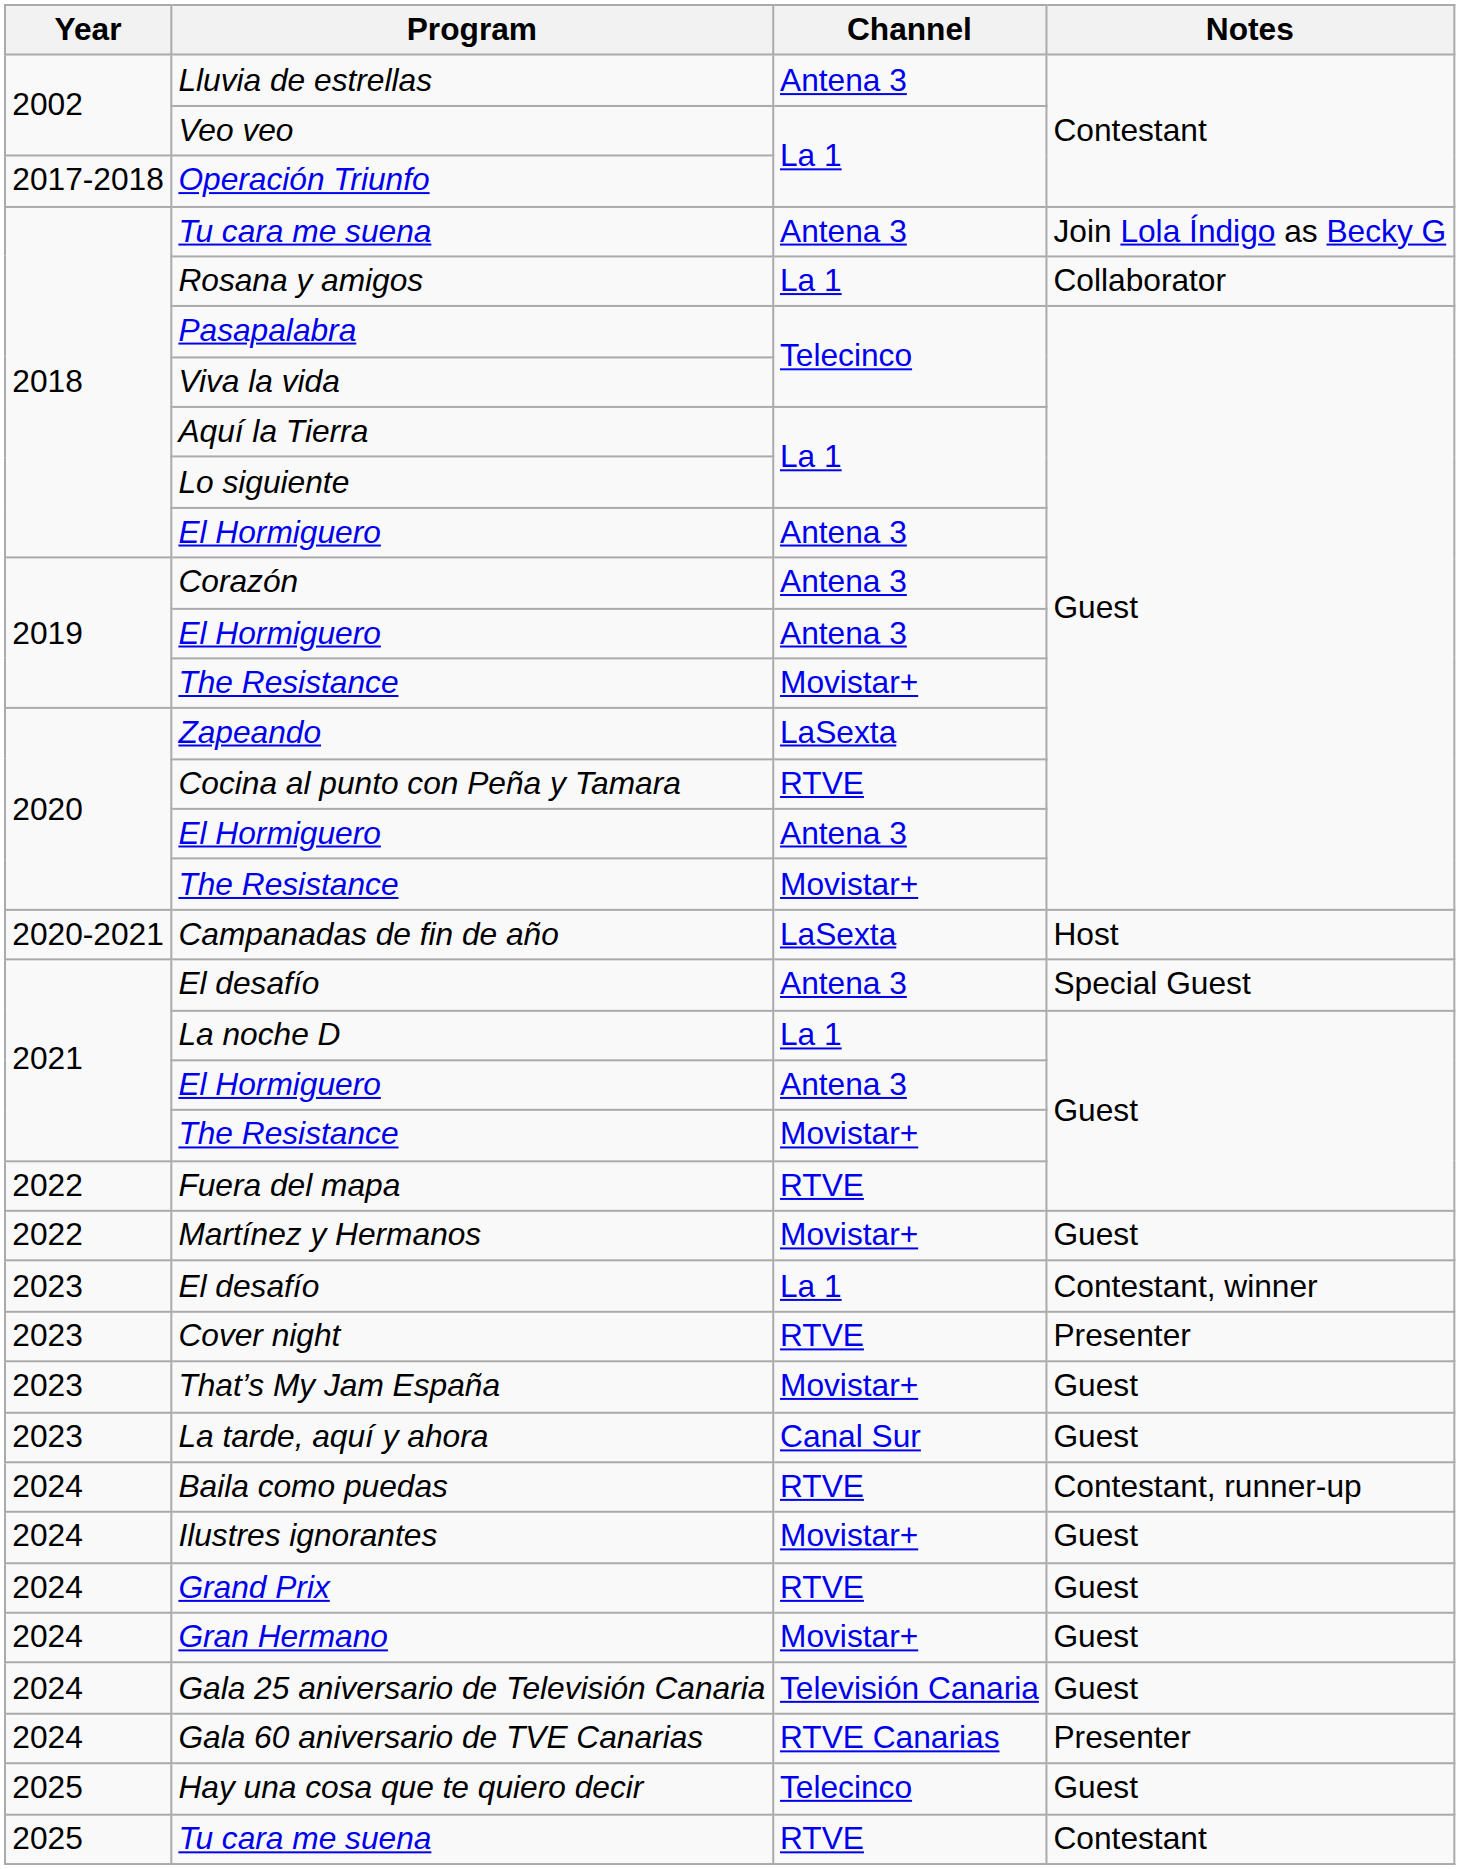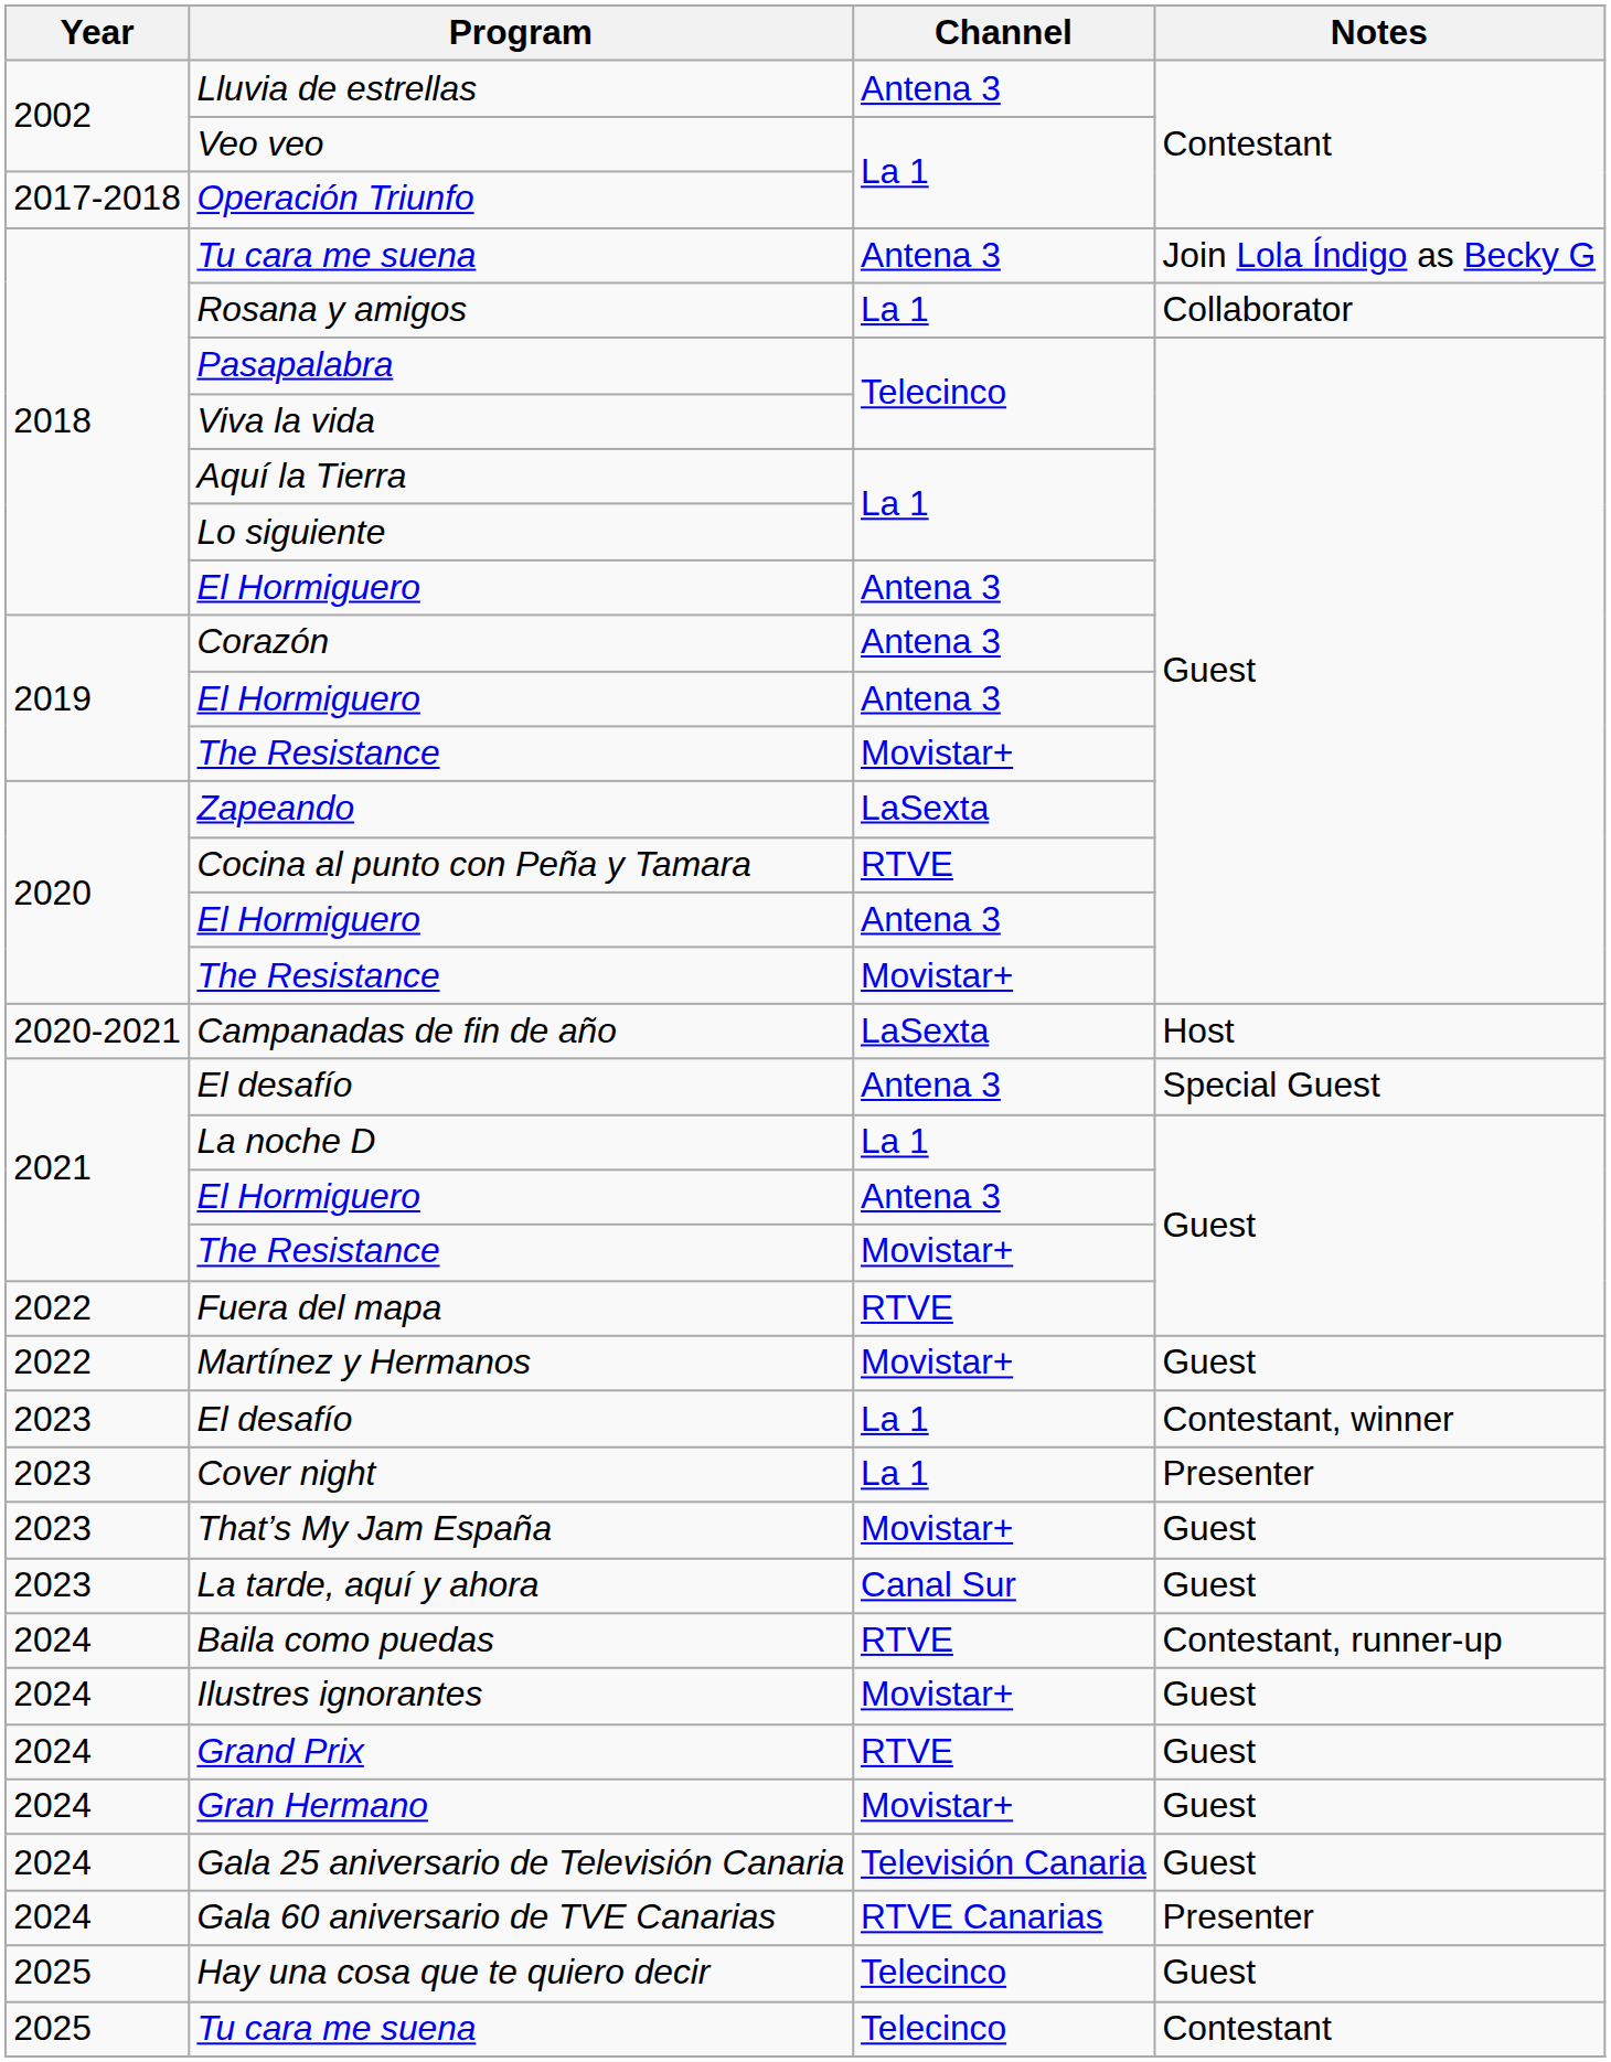 <table class="wikitable">
 <tr>
 <th>Year</th>
 <th>Program</th>
 <th>Channel</th>
 <th>Notes</th>
 </tr>
 <tr>
 <td rowspan="2">2002</td>
 <td><em>Lluvia de estrellas</em></td>
 <td><a href='#'>Antena 3</a></td>
 <td rowspan="3">Contestant</td>
 </tr>
 <tr>
 <td><em>Veo veo</em></td>
 <td rowspan="2"><a href='#'>La 1</a></td>
 </tr>
 <tr>
 <td>2017-2018</td>
 <td><a href='#'><em>Operación Triunfo</em></a></td>
 </tr>
 <tr>
 <td rowspan="7">2018</td>
 <td><em><a href='#'>Tu cara me suena</a></em></td>
 <td><a href='#'>Antena 3</a></td>
 <td>Join <a href='#'>Lola Índigo</a> as <a href='#'>Becky G</a></td>
 </tr>
 <tr>
 <td><em>Rosana y amigos</em></td>
 <td><a href='#'>La 1</a></td>
 <td>Collaborator</td>
 </tr>
 <tr>
 <td><em><a href='#'>Pasapalabra</a></em></td>
 <td rowspan="2"><a href='#'>Telecinco</a></td>
 <td rowspan="12">Guest</td>
 </tr>
 <tr>
 <td><em>Viva la vida</em></td>
 </tr>
 <tr>
 <td><em>Aquí la Tierra</em></td>
 <td rowspan="2"><a href='#'>La 1</a></td>
 </tr>
 <tr>
 <td><em>Lo siguiente</em></td>
 </tr>
 <tr>
 <td><em><a href='#'>El Hormiguero</a></em></td>
 <td><a href='#'>Antena 3</a></td>
 </tr>
 <tr>
 <td rowspan="3">2019</td>
 <td><em>Corazón</em></td>
 <td><a href='#'>Antena 3</a></td>
 </tr>
 <tr>
 <td><em><a href='#'>El Hormiguero</a></em></td>
 <td><a href='#'>Antena 3</a></td>
 </tr>
 <tr>
 <td><em><a href='#'>The Resistance</a></em></td>
 <td><a href='#'>Movistar+</a></td>
 </tr>
 <tr>
 <td rowspan="4">2020</td>
 <td><em><a href='#'>Zapeando</a></em></td>
 <td><a href='#'>LaSexta</a></td>
 </tr>
 <tr>
 <td><em>Cocina al punto con Peña y Tamara</em></td>
 <td><a href='#'>RTVE</a></td>
 </tr>
 <tr>
 <td><em><a href='#'>El Hormiguero</a></em></td>
 <td><a href='#'>Antena 3</a></td>
 </tr>
 <tr>
 <td><em><a href='#'>The Resistance</a></em></td>
 <td><a href='#'>Movistar+</a></td>
 </tr>
 <tr>
 <td>2020-2021</td>
 <td><em>Campanadas de fin de año</em></td>
 <td><a href='#'>LaSexta</a></td>
 <td>Host</td>
 </tr>
 <tr>
 <td rowspan="4">2021</td>
 <td><em>El desafío</em></td>
 <td><a href='#'>Antena 3</a></td>
 <td>Special Guest</td>
 </tr>
 <tr>
 <td><em>La noche D</em></td>
 <td><a href='#'>La 1</a></td>
 <td rowspan="4">Guest</td>
 </tr>
 <tr>
 <td><em><a href='#'>El Hormiguero</a></em></td>
 <td><a href='#'>Antena 3</a></td>
 </tr>
 <tr>
 <td><em><a href='#'>The Resistance</a></em></td>
 <td><a href='#'>Movistar+</a></td>
 </tr>
 <tr>
 <td>2022</td>
 <td><em>Fuera del mapa</em></td>
 <td><a href='#'>RTVE</a></td>
 </tr>
 <tr>
 <td>2022</td>
 <td><em>Martínez y Hermanos</em></td>
 <td><a href='#'>Movistar+</a></td>
 <td>Guest</td>
 </tr>
 <tr>
 <td>2023</td>
 <td><em>El desafío</em></td>
 <td><a href='#'>La 1</a></td>
 <td>Contestant, winner</td>
 </tr>
 <tr>
 <td>2023</td>
 <td><em>Cover night</em></td>
-<td><a href='#'>RTVE</a></td>
+<td><a href='#'>La 1</a></td>
 <td>Presenter</td>
 </tr>
 <tr>
 <td>2023</td>
 <td><em>That’s My Jam España</em></td>
 <td><a href='#'>Movistar+</a></td>
 <td>Guest</td>
 </tr>
 <tr>
 <td>2023</td>
 <td><em>La tarde, aquí y ahora</em></td>
 <td><a href='#'>Canal Sur</a></td>
 <td>Guest</td>
 </tr>
 <tr>
 <td>2024</td>
 <td><em>Baila como puedas</em></td>
 <td><a href='#'>RTVE</a></td>
 <td>Contestant, runner-up</td>
 </tr>
 <tr>
 <td>2024</td>
 <td><em>Ilustres ignorantes</em></td>
 <td><a href='#'>Movistar+</a></td>
 <td>Guest</td>
 </tr>
 <tr>
 <td>2024</td>
 <td><em><a href='#'>Grand Prix</a></em></td>
 <td><a href='#'>RTVE</a></td>
 <td>Guest</td>
 </tr>
 <tr>
 <td>2024</td>
 <td><em><a href='#'>Gran Hermano</a></em></td>
 <td><a href='#'>Movistar+</a></td>
 <td>Guest</td>
 </tr>
 <tr>
 <td>2024</td>
 <td><em>Gala 25 aniversario de Televisión Canaria</em></td>
 <td><a href='#'>Televisión Canaria</a></td>
 <td>Guest</td>
 </tr>
 <tr>
 <td>2024</td>
 <td><em>Gala 60 aniversario de TVE Canarias</em></td>
 <td><a href='#'>RTVE Canarias</a></td>
 <td>Presenter</td>
 </tr>
 <tr>
 <td>2025</td>
 <td><em>Hay una cosa que te quiero decir</em></td>
 <td><a href='#'>Telecinco</a></td>
 <td>Guest</td>
 </tr>
 <tr>
 <td>2025</td>
 <td><em><a href='#'>Tu cara me suena</a></em></td>
-<td><a href='#'>RTVE</a></td>
+<td><a href='#'>Telecinco</a></td>
 <td>Contestant</td>
 </tr>
 <tr>
 </tr>
 </table>
